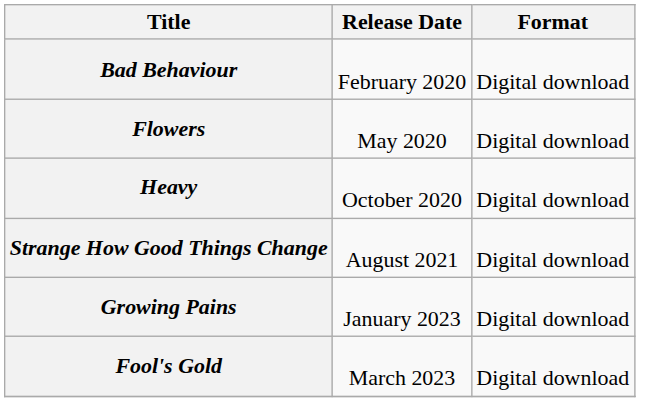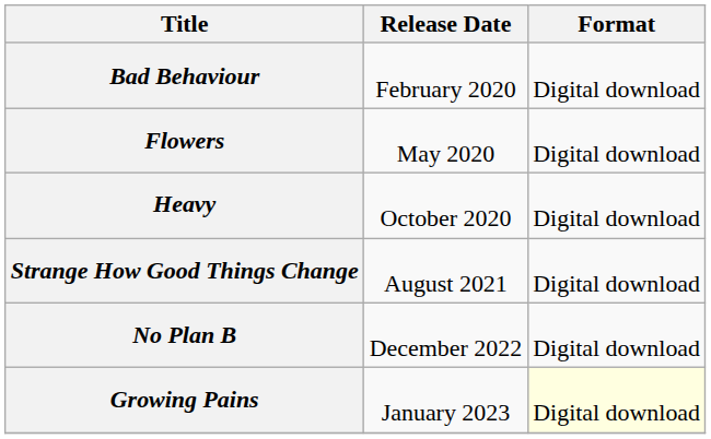 <table class="wikitable plainrowheaders" style="text-align:center;">
 <tr>
 <th scope="col">Title</th>
 <th scope="col">Release Date</th>
 <th scope="col">Format</th>
 </tr>
 <tr>
 <th scope="row"><em>Bad Behaviour</em></th>
 <td><br>February 2020</td>
 <td><br>Digital download</td>
 </tr>
 <tr>
 <th scope="row"><em>Flowers</em></th>
 <td><br>May 2020</td>
 <td><br>Digital download</td>
 </tr>
 <tr>
 <th scope="row"><em>Heavy</em></th>
 <td><br>October 2020</td>
 <td><br>Digital download</td>
 </tr>
 <tr>
 <th scope="row"><em>Strange How Good Things Change</em></th>
 <td><br>August 2021</td>
 <td><br>Digital download</td>
 </tr>
 <tr>
-<th scope="row"><em>Growing Pains</em></th>
-<td><br>January 2023</td>
+<th scope="row"><em>No Plan B</em></th>
+<td><br>December 2022</td>
 <td><br>Digital download</td>
 </tr>
 <tr>
-<th scope="row"><em>Fool's Gold</em></th>
-<td><br>March 2023</td>
-<td><br>Digital download</td>
+<th scope="row"><em>Growing Pains</em></th>
+<td><br>January 2023</td>
+<td style="background: lightyellow;"><br>Digital download</td>
 </tr>
 <tr>
 </tr>
 </table>
